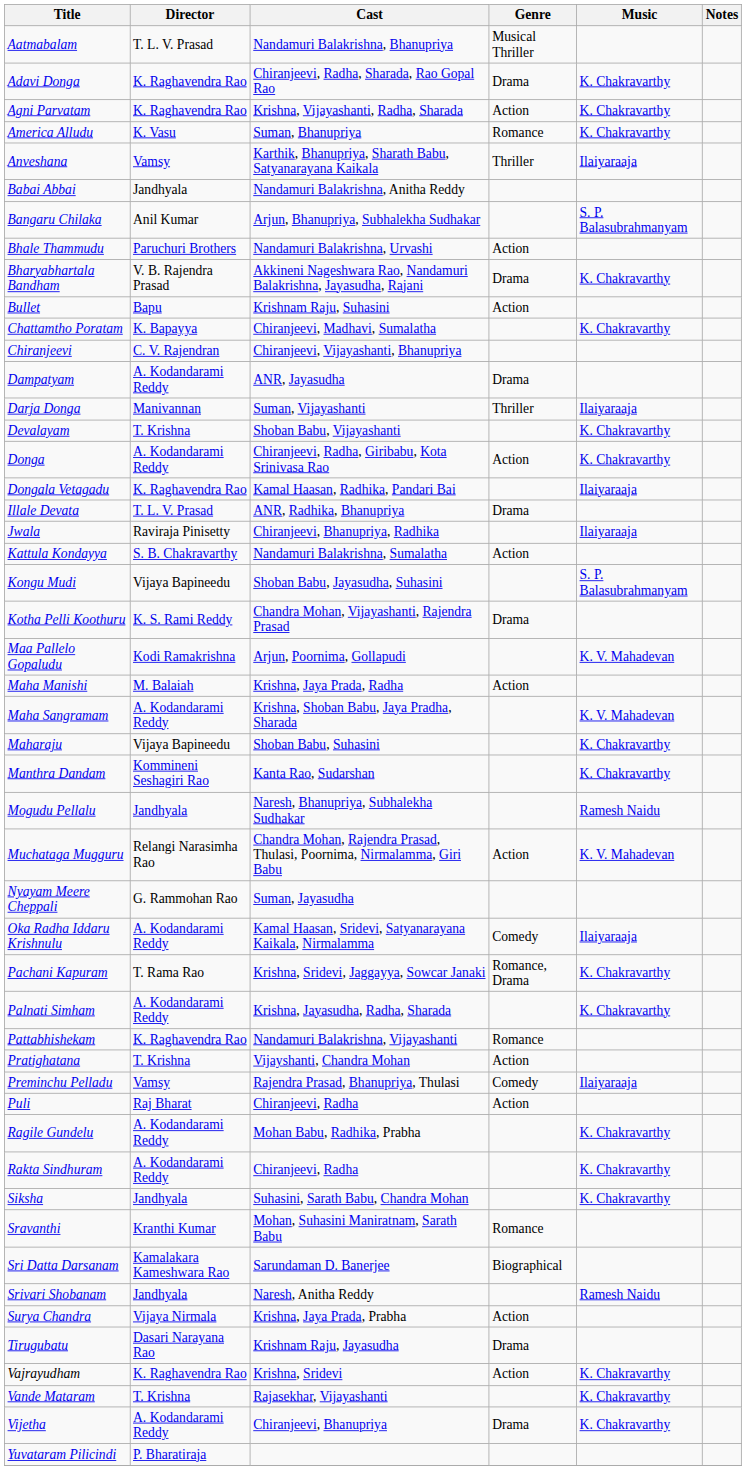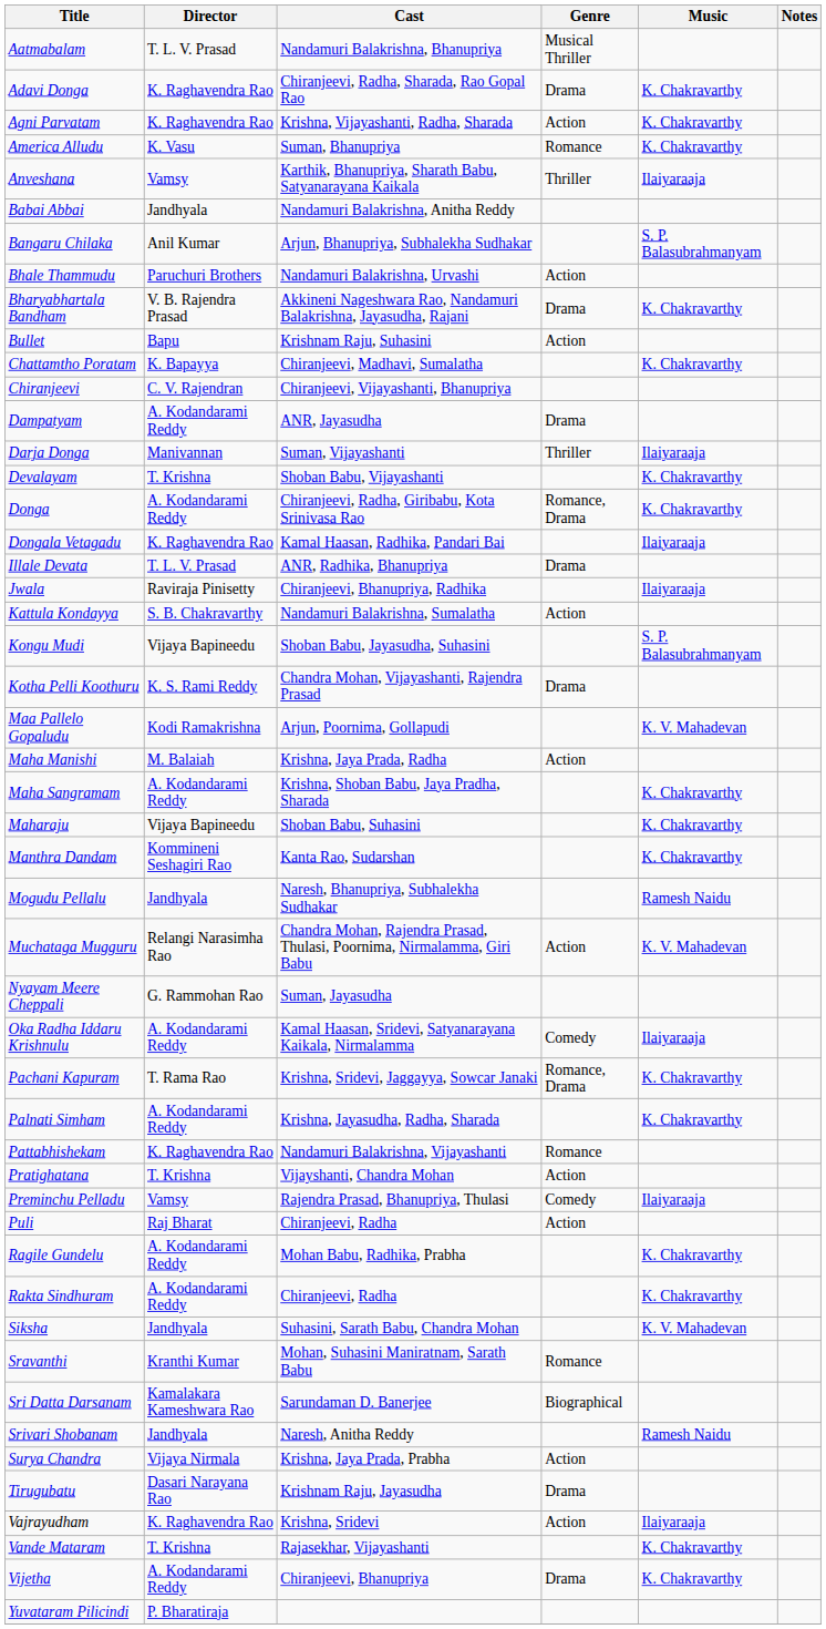 <table class="wikitable sortable">
 <tr>
 <th>Title</th>
 <th>Director</th>
 <th>Cast</th>
 <th>Genre</th>
 <th>Music</th>
 <th>Notes</th>
 </tr>
 <tr>
 <td><em><a href='#'>Aatmabalam</a></em></td>
 <td>T. L. V. Prasad</td>
 <td><a href='#'>Nandamuri Balakrishna</a>, <a href='#'>Bhanupriya</a></td>
 <td>Musical Thriller</td>
 <td></td>
 <td></td>
 </tr>
 <tr>
 <td><em><a href='#'>Adavi Donga</a></em></td>
 <td><a href='#'>K. Raghavendra Rao</a></td>
 <td><a href='#'>Chiranjeevi</a>, <a href='#'>Radha</a>, <a href='#'>Sharada</a>, <a href='#'>Rao Gopal Rao</a></td>
 <td>Drama</td>
 <td><a href='#'>K. Chakravarthy</a></td>
 <td></td>
 </tr>
 <tr>
 <td><em><a href='#'>Agni Parvatam</a></em></td>
 <td><a href='#'>K. Raghavendra Rao</a></td>
 <td><a href='#'>Krishna</a>, <a href='#'>Vijayashanti</a>, <a href='#'>Radha</a>, <a href='#'>Sharada</a></td>
 <td>Action</td>
 <td><a href='#'>K. Chakravarthy</a></td>
 <td></td>
 </tr>
 <tr>
 <td><em><a href='#'>America Alludu</a></em></td>
 <td><a href='#'>K. Vasu</a></td>
 <td><a href='#'>Suman</a>, <a href='#'>Bhanupriya</a></td>
 <td>Romance</td>
 <td><a href='#'>K. Chakravarthy</a></td>
 <td></td>
 </tr>
 <tr>
 <td><em><a href='#'>Anveshana</a></em></td>
 <td><a href='#'>Vamsy</a></td>
 <td><a href='#'>Karthik</a>, <a href='#'>Bhanupriya</a>, <a href='#'>Sharath Babu</a>, <a href='#'>Satyanarayana Kaikala</a></td>
 <td>Thriller</td>
 <td><a href='#'>Ilaiyaraaja</a></td>
 <td></td>
 </tr>
 <tr>
 <td><em><a href='#'>Babai Abbai</a></em></td>
 <td>Jandhyala</td>
 <td><a href='#'>Nandamuri Balakrishna</a>, Anitha Reddy</td>
 <td></td>
 <td></td>
 <td></td>
 </tr>
 <tr>
 <td><em><a href='#'>Bangaru Chilaka</a></em></td>
 <td>Anil Kumar</td>
 <td><a href='#'>Arjun</a>, <a href='#'>Bhanupriya</a>, <a href='#'>Subhalekha Sudhakar</a></td>
 <td></td>
 <td><a href='#'>S. P. Balasubrahmanyam</a></td>
 <td></td>
 </tr>
 <tr>
 <td><em><a href='#'>Bhale Thammudu</a></em></td>
 <td><a href='#'>Paruchuri Brothers</a></td>
 <td><a href='#'>Nandamuri Balakrishna</a>, <a href='#'>Urvashi</a></td>
 <td>Action</td>
 <td></td>
 <td></td>
 </tr>
 <tr>
 <td><em><a href='#'>Bharyabhartala Bandham</a></em></td>
 <td>V. B. Rajendra Prasad</td>
 <td><a href='#'>Akkineni Nageshwara Rao</a>, <a href='#'>Nandamuri Balakrishna</a>, <a href='#'>Jayasudha</a>, <a href='#'>Rajani</a></td>
 <td>Drama</td>
 <td><a href='#'>K. Chakravarthy</a></td>
 <td></td>
 </tr>
 <tr>
 <td><em><a href='#'>Bullet</a></em></td>
 <td><a href='#'>Bapu</a></td>
 <td><a href='#'>Krishnam Raju</a>, <a href='#'>Suhasini</a></td>
 <td>Action</td>
 <td></td>
 <td></td>
 </tr>
 <tr>
 <td><em><a href='#'>Chattamtho Poratam</a></em></td>
 <td><a href='#'>K. Bapayya</a></td>
 <td><a href='#'>Chiranjeevi</a>, <a href='#'>Madhavi</a>, <a href='#'>Sumalatha</a></td>
 <td></td>
 <td><a href='#'>K. Chakravarthy</a></td>
 <td></td>
 </tr>
 <tr>
 <td><em><a href='#'>Chiranjeevi</a></em></td>
 <td><a href='#'>C. V. Rajendran</a></td>
 <td><a href='#'>Chiranjeevi</a>, <a href='#'>Vijayashanti</a>, <a href='#'>Bhanupriya</a></td>
 <td></td>
 <td></td>
 <td></td>
 </tr>
 <tr>
 <td><em><a href='#'>Dampatyam</a></em></td>
 <td><a href='#'>A. Kodandarami Reddy</a></td>
 <td><a href='#'>ANR</a>, <a href='#'>Jayasudha</a></td>
 <td>Drama</td>
 <td></td>
 <td></td>
 </tr>
 <tr>
 <td><em><a href='#'>Darja Donga</a></em></td>
 <td><a href='#'>Manivannan</a></td>
 <td><a href='#'>Suman</a>, <a href='#'>Vijayashanti</a></td>
 <td>Thriller</td>
 <td><a href='#'>Ilaiyaraaja</a></td>
 <td></td>
 </tr>
 <tr>
 <td><em><a href='#'>Devalayam</a></em></td>
 <td><a href='#'>T. Krishna</a></td>
 <td><a href='#'>Shoban Babu</a>, <a href='#'>Vijayashanti</a></td>
 <td></td>
 <td><a href='#'>K. Chakravarthy</a></td>
 <td></td>
 </tr>
 <tr>
 <td><em><a href='#'>Donga</a></em></td>
 <td><a href='#'>A. Kodandarami Reddy</a></td>
 <td><a href='#'>Chiranjeevi</a>, <a href='#'>Radha</a>, <a href='#'>Giribabu</a>, <a href='#'>Kota Srinivasa Rao</a></td>
-<td>Action</td>
+<td>Romance, Drama</td>
 <td><a href='#'>K. Chakravarthy</a></td>
 <td></td>
 </tr>
 <tr>
 <td><em><a href='#'>Dongala Vetagadu</a></em></td>
 <td><a href='#'>K. Raghavendra Rao</a></td>
 <td><a href='#'>Kamal Haasan</a>, <a href='#'>Radhika</a>, <a href='#'>Pandari Bai</a></td>
 <td></td>
 <td><a href='#'>Ilaiyaraaja</a></td>
 <td></td>
 </tr>
 <tr>
 <td><em><a href='#'>Illale Devata</a></em></td>
 <td><a href='#'>T. L. V. Prasad</a></td>
 <td><a href='#'>ANR</a>, <a href='#'>Radhika</a>, <a href='#'>Bhanupriya</a></td>
 <td>Drama</td>
 <td></td>
 <td></td>
 </tr>
 <tr>
 <td><em><a href='#'>Jwala</a></em></td>
 <td>Raviraja Pinisetty</td>
 <td><a href='#'>Chiranjeevi</a>, <a href='#'>Bhanupriya</a>, <a href='#'>Radhika</a></td>
 <td></td>
 <td><a href='#'>Ilaiyaraaja</a></td>
 <td></td>
 </tr>
 <tr>
 <td><em><a href='#'>Kattula Kondayya</a></em></td>
 <td><a href='#'>S. B. Chakravarthy</a></td>
 <td><a href='#'>Nandamuri Balakrishna</a>, <a href='#'>Sumalatha</a></td>
 <td>Action</td>
 <td></td>
 <td></td>
 </tr>
 <tr>
 <td><em><a href='#'>Kongu Mudi</a> </em></td>
 <td>Vijaya Bapineedu</td>
 <td><a href='#'>Shoban Babu</a>, <a href='#'>Jayasudha</a>, <a href='#'>Suhasini</a></td>
 <td></td>
 <td><a href='#'>S. P. Balasubrahmanyam</a></td>
 <td></td>
 </tr>
 <tr>
 <td><em><a href='#'>Kotha Pelli Koothuru</a></em></td>
 <td><a href='#'>K. S. Rami Reddy</a></td>
 <td><a href='#'>Chandra Mohan</a>, <a href='#'>Vijayashanti</a>, <a href='#'>Rajendra Prasad</a></td>
 <td>Drama</td>
 <td></td>
 <td></td>
 </tr>
 <tr>
 <td><em><a href='#'>Maa Pallelo Gopaludu</a></em></td>
 <td><a href='#'>Kodi Ramakrishna</a></td>
 <td><a href='#'>Arjun</a>, <a href='#'>Poornima</a>, <a href='#'>Gollapudi</a></td>
 <td></td>
 <td><a href='#'>K. V. Mahadevan</a></td>
 <td></td>
 </tr>
 <tr>
 <td><em><a href='#'>Maha Manishi</a></em></td>
 <td><a href='#'>M. Balaiah</a></td>
 <td><a href='#'>Krishna</a>, <a href='#'>Jaya Prada</a>, <a href='#'>Radha</a></td>
 <td>Action</td>
 <td></td>
 <td></td>
 </tr>
 <tr>
 <td><em><a href='#'>Maha Sangramam</a></em></td>
 <td><a href='#'>A. Kodandarami Reddy</a></td>
 <td><a href='#'>Krishna</a>, <a href='#'>Shoban Babu</a>, <a href='#'>Jaya Pradha</a>, <a href='#'>Sharada</a></td>
 <td></td>
-<td><a href='#'>K. V. Mahadevan</a></td>
+<td><a href='#'>K. Chakravarthy</a></td>
 <td></td>
 </tr>
 <tr>
 <td><em><a href='#'>Maharaju</a> </em></td>
 <td>Vijaya Bapineedu</td>
 <td><a href='#'>Shoban Babu</a>, <a href='#'>Suhasini</a></td>
 <td></td>
 <td><a href='#'>K. Chakravarthy</a></td>
 <td></td>
 </tr>
 <tr>
 <td><em><a href='#'>Manthra Dandam</a></em></td>
 <td><a href='#'>Kommineni Seshagiri Rao</a></td>
 <td><a href='#'>Kanta Rao</a>, <a href='#'>Sudarshan</a></td>
 <td></td>
 <td><a href='#'>K. Chakravarthy</a></td>
 <td></td>
 </tr>
 <tr>
 <td><em><a href='#'>Mogudu Pellalu</a></em></td>
 <td><a href='#'>Jandhyala</a></td>
 <td><a href='#'>Naresh</a>, <a href='#'>Bhanupriya</a>, <a href='#'>Subhalekha Sudhakar</a></td>
 <td></td>
 <td><a href='#'>Ramesh Naidu</a></td>
 <td></td>
 </tr>
 <tr>
 <td><em><a href='#'>Muchataga Mugguru</a></em></td>
 <td>Relangi Narasimha Rao</td>
 <td><a href='#'>Chandra Mohan</a>, <a href='#'>Rajendra Prasad</a>, Thulasi, Poornima, <a href='#'>Nirmalamma</a>, <a href='#'>Giri Babu</a></td>
 <td>Action</td>
 <td><a href='#'>K. V. Mahadevan</a></td>
 <td></td>
 </tr>
 <tr>
 <td><em><a href='#'>Nyayam Meere Cheppali</a></em></td>
 <td>G. Rammohan Rao</td>
 <td><a href='#'>Suman</a>, <a href='#'>Jayasudha</a></td>
 <td></td>
 <td></td>
 <td></td>
 </tr>
 <tr>
 <td><em><a href='#'>Oka Radha Iddaru Krishnulu</a></em></td>
 <td><a href='#'>A. Kodandarami Reddy</a></td>
 <td><a href='#'>Kamal Haasan</a>, <a href='#'>Sridevi</a>, <a href='#'>Satyanarayana Kaikala</a>, <a href='#'>Nirmalamma</a></td>
 <td>Comedy</td>
 <td><a href='#'>Ilaiyaraaja</a></td>
 <td></td>
 </tr>
 <tr>
 <td><em><a href='#'>Pachani Kapuram</a></em></td>
 <td>T. Rama Rao</td>
 <td><a href='#'>Krishna</a>, <a href='#'>Sridevi</a>, <a href='#'>Jaggayya</a>, <a href='#'>Sowcar Janaki</a></td>
 <td>Romance, Drama</td>
 <td><a href='#'>K. Chakravarthy</a></td>
 <td></td>
 </tr>
 <tr>
 <td><em><a href='#'>Palnati Simham</a></em></td>
 <td><a href='#'>A. Kodandarami Reddy</a></td>
 <td><a href='#'>Krishna</a>, <a href='#'>Jayasudha</a>, <a href='#'>Radha</a>, <a href='#'>Sharada</a></td>
 <td></td>
 <td><a href='#'>K. Chakravarthy</a></td>
 <td></td>
 </tr>
 <tr>
 <td><em><a href='#'>Pattabhishekam</a></em></td>
 <td><a href='#'>K. Raghavendra Rao</a></td>
 <td><a href='#'>Nandamuri Balakrishna</a>, <a href='#'>Vijayashanti</a></td>
 <td>Romance</td>
 <td></td>
 <td></td>
 </tr>
 <tr>
 <td><em><a href='#'>Pratighatana</a></em></td>
 <td><a href='#'>T. Krishna</a></td>
 <td><a href='#'>Vijayshanti</a>, <a href='#'>Chandra Mohan</a></td>
 <td>Action</td>
 <td></td>
 <td></td>
 </tr>
 <tr>
 <td><em><a href='#'>Preminchu Pelladu</a></em></td>
 <td><a href='#'>Vamsy</a></td>
 <td><a href='#'>Rajendra Prasad</a>, <a href='#'>Bhanupriya</a>, Thulasi</td>
 <td>Comedy</td>
 <td><a href='#'>Ilaiyaraaja</a></td>
 <td></td>
 </tr>
 <tr>
 <td><em><a href='#'>Puli</a></em></td>
 <td><a href='#'>Raj Bharat</a></td>
 <td><a href='#'>Chiranjeevi</a>, <a href='#'>Radha</a></td>
 <td>Action</td>
 <td></td>
 <td></td>
 </tr>
 <tr>
 <td><em><a href='#'>Ragile Gundelu</a></em></td>
 <td><a href='#'>A. Kodandarami Reddy</a></td>
 <td><a href='#'>Mohan Babu</a>, <a href='#'>Radhika</a>, Prabha</td>
 <td></td>
 <td><a href='#'>K. Chakravarthy</a></td>
 <td></td>
 </tr>
 <tr>
 <td><em><a href='#'>Rakta Sindhuram</a></em></td>
 <td><a href='#'>A. Kodandarami Reddy</a></td>
 <td><a href='#'>Chiranjeevi</a>, <a href='#'>Radha</a></td>
 <td></td>
 <td><a href='#'>K. Chakravarthy</a></td>
 <td></td>
 </tr>
 <tr>
 <td><em><a href='#'>Siksha</a></em></td>
 <td><a href='#'>Jandhyala</a></td>
 <td><a href='#'>Suhasini</a>, <a href='#'>Sarath Babu</a>, <a href='#'>Chandra Mohan</a></td>
 <td></td>
-<td><a href='#'>K. Chakravarthy</a></td>
+<td><a href='#'>K. V. Mahadevan</a></td>
 <td></td>
 </tr>
 <tr>
 <td><em><a href='#'>Sravanthi</a></em></td>
 <td><a href='#'>Kranthi Kumar</a></td>
 <td><a href='#'>Mohan</a>, <a href='#'>Suhasini Maniratnam</a>, <a href='#'>Sarath Babu</a></td>
 <td>Romance</td>
 <td></td>
 <td></td>
 </tr>
 <tr>
 <td><em><a href='#'>Sri Datta Darsanam</a></em></td>
 <td><a href='#'>Kamalakara Kameshwara Rao</a></td>
 <td><a href='#'>Sarundaman D. Banerjee</a></td>
 <td>Biographical</td>
 <td></td>
 <td></td>
 </tr>
 <tr>
 <td><em><a href='#'>Srivari Shobanam</a></em></td>
 <td><a href='#'>Jandhyala</a></td>
 <td><a href='#'>Naresh</a>, Anitha Reddy</td>
 <td></td>
 <td><a href='#'>Ramesh Naidu</a></td>
 <td></td>
 </tr>
 <tr>
 <td><em><a href='#'>Surya Chandra</a></em></td>
 <td><a href='#'>Vijaya Nirmala</a></td>
 <td><a href='#'>Krishna</a>, <a href='#'>Jaya Prada</a>, Prabha</td>
 <td>Action</td>
 <td></td>
 <td></td>
 </tr>
 <tr>
 <td><em><a href='#'>Tirugubatu</a></em></td>
 <td><a href='#'>Dasari Narayana Rao</a></td>
 <td><a href='#'>Krishnam Raju</a>, <a href='#'>Jayasudha</a></td>
 <td>Drama</td>
 <td></td>
 <td></td>
 </tr>
 <tr>
 <td><em>Vajrayudham</em></td>
 <td><a href='#'>K. Raghavendra Rao</a></td>
 <td><a href='#'>Krishna</a>, <a href='#'>Sridevi</a></td>
 <td>Action</td>
-<td><a href='#'>K. Chakravarthy</a></td>
+<td><a href='#'>Ilaiyaraaja</a></td>
 <td></td>
 </tr>
 <tr>
 <td><em><a href='#'>Vande Mataram</a></em></td>
 <td><a href='#'>T. Krishna</a></td>
 <td><a href='#'>Rajasekhar</a>,  <a href='#'>Vijayashanti</a></td>
 <td></td>
 <td><a href='#'>K. Chakravarthy</a></td>
 <td></td>
 </tr>
 <tr>
 <td><em><a href='#'>Vijetha</a></em></td>
 <td><a href='#'>A. Kodandarami Reddy</a></td>
 <td><a href='#'>Chiranjeevi</a>, <a href='#'>Bhanupriya</a></td>
 <td>Drama</td>
 <td><a href='#'>K. Chakravarthy</a></td>
 <td></td>
 </tr>
 <tr>
 <td><em><a href='#'>Yuvataram Pilicindi</a></em></td>
 <td><a href='#'>P. Bharatiraja</a></td>
 <td></td>
 <td></td>
 <td></td>
 <td></td>
 </tr>
 <tr>
 </tr>
 </table>
